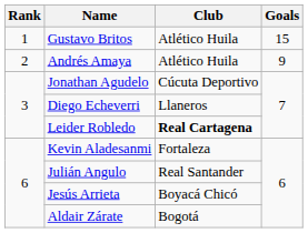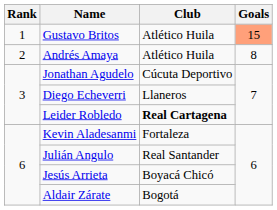 <table class="wikitable" border="1">
 <tr>
 <th>Rank</th>
 <th>Name</th>
 <th>Club</th>
 <th>Goals</th>
 </tr>
 <tr>
 <td align=center>1</td>
 <td> <a href='#'>Gustavo Britos</a></td>
 <td>Atlético Huila</td>
-<td align=center>15</td>
+<td align=center style="background: lightsalmon;">15</td>
 </tr>
 <tr>
 <td align=center>2</td>
 <td> <a href='#'>Andrés Amaya</a></td>
 <td>Atlético Huila</td>
-<td align=center>9</td>
+<td align=center>8</td>
 </tr>
 <tr>
 <td rowspan=3 align=center>3</td>
 <td> <a href='#'>Jonathan Agudelo</a></td>
 <td>Cúcuta Deportivo</td>
 <td rowspan=3 align=center>7</td>
 </tr>
 <tr>
 <td> <a href='#'>Diego Echeverri</a></td>
 <td>Llaneros</td>
 </tr>
 <tr>
 <td> <a href='#'>Leider Robledo</a></td>
 <td><strong>Real Cartagena</strong></td>
 </tr>
 <tr>
 <td rowspan=4 align=center>6</td>
 <td> <a href='#'>Kevin Aladesanmi</a></td>
 <td>Fortaleza</td>
 <td rowspan=4 align=center>6</td>
 </tr>
 <tr>
 <td> <a href='#'>Julián Angulo</a></td>
 <td>Real Santander</td>
 </tr>
 <tr>
 <td> <a href='#'>Jesús Arrieta</a></td>
 <td>Boyacá Chicó</td>
 </tr>
 <tr>
 <td> <a href='#'>Aldair Zárate</a></td>
 <td>Bogotá</td>
 </tr>
 </table>
